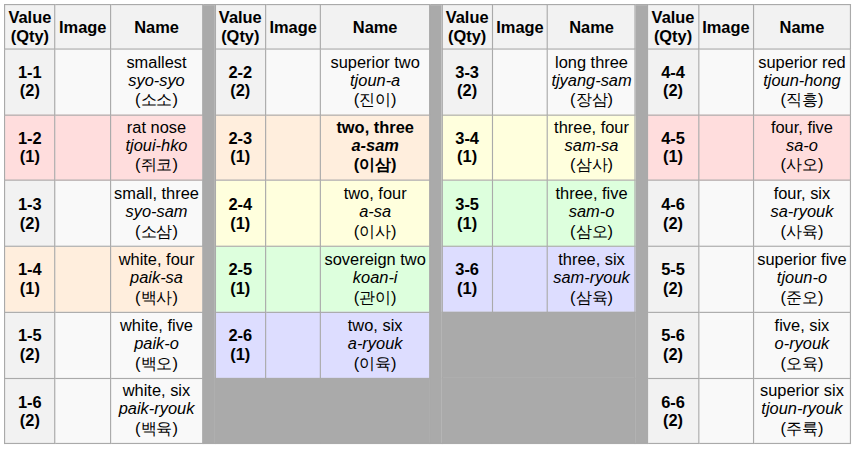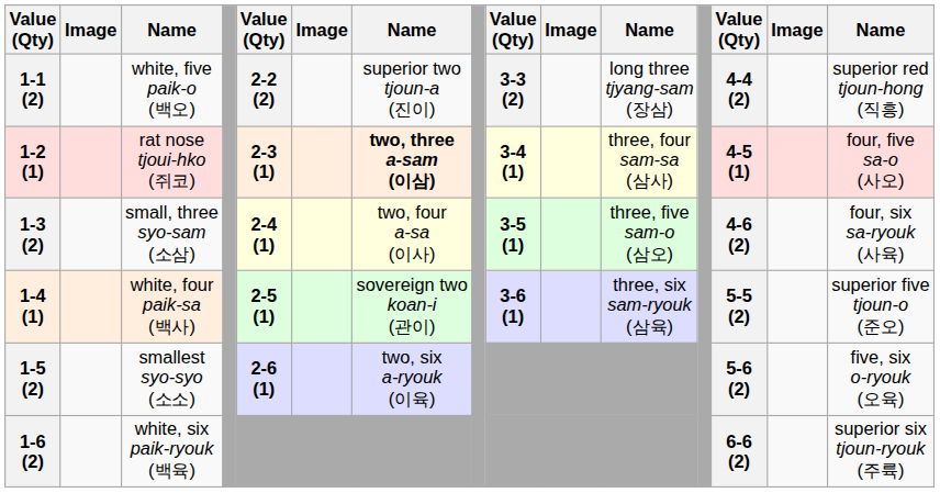 <table class="wikitable" style="font-size:90%;text-align:center;">
 <tr>
 <th>Value<br>(Qty)</th>
 <th>Image</th>
 <th>Name</th>
 <td rowspan=7 style="background:#aaa;"> </td>
 <th>Value<br>(Qty)</th>
 <th>Image</th>
 <th>Name</th>
 <td rowspan=7 style="background:#aaa;"> </td>
 <th>Value<br>(Qty)</th>
 <th>Image</th>
 <th>Name</th>
 <td rowspan=7 style="background:#aaa;"> </td>
 <th>Value<br>(Qty)</th>
 <th>Image</th>
 <th>Name</th>
 </tr>
 <tr>
 <th>1-1<br>(2)</th>
 <td></td>
-<td>smallest<br><em>syo-syo</em><br>(소소)</td>
+<td>white, five<br><em>paik-o</em><br>(백오)</td>
 <th>2-2<br>(2)</th>
 <td></td>
 <td>superior two<br><em>tjoun-a</em><br>(진이)</td>
 <th>3-3<br>(2)</th>
 <td></td>
 <td>long three<br><em>tjyang-sam</em><br>(장삼)</td>
 <th>4-4<br>(2)</th>
 <td></td>
 <td>superior red<br><em>tjoun-hong</em><br>(직흥)</td>
 </tr>
 <tr>
 <th style="background:#fdd;">1-2<br>(1)</th>
 <td style="background:#fdd;"></td>
 <td style="background:#fdd;">rat nose<br><em>tjoui-hko</em><br>(쥐코)</td>
 <th style="background:#fed;">2-3<br>(1)</th>
 <td style="background:#fed;"></td>
 <td style="background:#fed;"><strong>two, three<br><em>a-sam</em><br>(이삼)</strong></td>
 <th style="background:#ffd;">3-4<br>(1)</th>
 <td style="background:#ffd;"></td>
 <td style="background:#ffd;">three, four<br><em>sam-sa</em><br>(삼사)</td>
 <th style="background:#fdd;">4-5<br>(1)</th>
 <td style="background:#fdd;"></td>
 <td style="background:#fdd;">four, five<br><em>sa-o</em><br>(사오)</td>
 </tr>
 <tr>
 <th>1-3<br>(2)</th>
 <td></td>
 <td>small, three<br><em>syo-sam</em><br>(소삼)</td>
 <th style="background:#ffd;">2-4<br>(1)</th>
 <td style="background:#ffd;"></td>
 <td style="background:#ffd;">two, four<br><em>a-sa</em><br>(이사)</td>
 <th style="background:#dfd;">3-5<br>(1)</th>
 <td style="background:#dfd;"></td>
 <td style="background:#dfd;">three, five<br><em>sam-o</em><br>(삼오)</td>
 <th>4-6<br>(2)</th>
 <td></td>
 <td>four, six<br><em>sa-ryouk</em><br>(사육)</td>
 </tr>
 <tr>
 <th style="background:#fed;">1-4<br>(1)</th>
 <td style="background:#fed;"></td>
 <td style="background:#fed;">white, four<br><em>paik-sa</em><br>(백사)</td>
 <th style="background:#dfd;">2-5<br>(1)</th>
 <td style="background:#dfd;"></td>
 <td style="background:#dfd;">sovereign two<br><em>koan-i</em><br>(관이)</td>
 <th style="background:#ddf;">3-6<br>(1)</th>
 <td style="background:#ddf;"></td>
 <td style="background:#ddf;">three, six<br><em>sam-ryouk</em><br>(삼육)</td>
 <th>5-5<br>(2)</th>
 <td></td>
 <td>superior five<br><em>tjoun-o</em><br>(준오)</td>
 </tr>
 <tr>
 <th>1-5<br>(2)</th>
 <td></td>
-<td>white, five<br><em>paik-o</em><br>(백오)</td>
+<td>smallest<br><em>syo-syo</em><br>(소소)</td>
 <th style="background:#ddf;">2-6<br>(1)</th>
 <td style="background:#ddf;"></td>
 <td style="background:#ddf;">two, six<br><em>a-ryouk</em><br>(이육)</td>
 <td colspan=3 style="background:#aaa;"> </td>
 <th>5-6<br>(2)</th>
 <td></td>
 <td>five, six<br><em>o-ryouk</em><br>(오육)</td>
 </tr>
 <tr>
 <th>1-6<br>(2)</th>
 <td></td>
 <td>white, six<br><em>paik-ryouk</em><br>(백육)</td>
 <td colspan=3 style="background:#aaa;"> </td>
 <td colspan=3 style="background:#aaa;"> </td>
 <th>6-6<br>(2)</th>
 <td></td>
 <td>superior six<br><em>tjoun-ryouk</em><br>(주륙)</td>
 </tr>
 </table>
